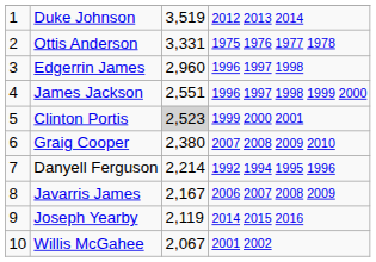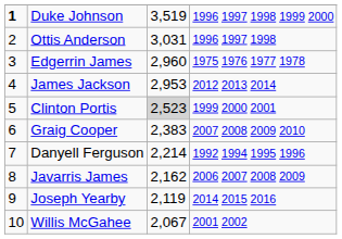 <table class="wikitable">
 <tr>
 </tr>
 <tr>
-<td>1</td>
+<td><strong>1</strong></td>
 <td><a href='#'>Duke Johnson</a></td>
 <td>3,519</td>
-<td style="font-size:80%;"><a href='#'>2012</a> <a href='#'>2013</a> <a href='#'>2014</a></td>
+<td style="font-size:80%;"><a href='#'>1996</a> <a href='#'>1997</a> <a href='#'>1998</a> <a href='#'>1999</a> <a href='#'>2000</a></td>
 </tr>
 <tr>
 <td>2</td>
 <td><a href='#'>Ottis Anderson</a></td>
-<td>3,331</td>
-<td style="font-size:80%;"><a href='#'>1975</a> <a href='#'>1976</a> <a href='#'>1977</a> <a href='#'>1978</a></td>
+<td>3,031</td>
+<td style="font-size:80%;"><a href='#'>1996</a> <a href='#'>1997</a> <a href='#'>1998</a></td>
 </tr>
 <tr>
 <td>3</td>
 <td><a href='#'>Edgerrin James</a></td>
 <td>2,960</td>
-<td style="font-size:80%;"><a href='#'>1996</a> <a href='#'>1997</a> <a href='#'>1998</a></td>
+<td style="font-size:80%;"><a href='#'>1975</a> <a href='#'>1976</a> <a href='#'>1977</a> <a href='#'>1978</a></td>
 </tr>
 <tr>
 <td>4</td>
 <td><a href='#'>James Jackson</a></td>
-<td>2,551</td>
-<td style="font-size:80%;"><a href='#'>1996</a> <a href='#'>1997</a> <a href='#'>1998</a> <a href='#'>1999</a> <a href='#'>2000</a></td>
+<td>2,953</td>
+<td style="font-size:80%;"><a href='#'>2012</a> <a href='#'>2013</a> <a href='#'>2014</a></td>
 </tr>
 <tr>
 <td>5</td>
 <td><a href='#'>Clinton Portis</a></td>
 <td style="background: lightgrey;">2,523</td>
 <td style="font-size:80%;"><a href='#'>1999</a> <a href='#'>2000</a> <a href='#'>2001</a></td>
 </tr>
 <tr>
 <td>6</td>
 <td><a href='#'>Graig Cooper</a></td>
-<td>2,380</td>
+<td>2,383</td>
 <td style="font-size:80%;"><a href='#'>2007</a> <a href='#'>2008</a> <a href='#'>2009</a> <a href='#'>2010</a></td>
 </tr>
 <tr>
 <td>7</td>
 <td>Danyell Ferguson</td>
 <td>2,214</td>
 <td style="font-size:80%;"><a href='#'>1992</a> <a href='#'>1994</a> <a href='#'>1995</a> <a href='#'>1996</a></td>
 </tr>
 <tr>
 <td>8</td>
 <td><a href='#'>Javarris James</a></td>
-<td>2,167</td>
+<td>2,162</td>
 <td style="font-size:80%;"><a href='#'>2006</a> <a href='#'>2007</a> <a href='#'>2008</a> <a href='#'>2009</a></td>
 </tr>
 <tr>
 <td>9</td>
 <td><a href='#'>Joseph Yearby</a></td>
 <td>2,119</td>
 <td style="font-size:80%;"><a href='#'>2014</a> <a href='#'>2015</a> <a href='#'>2016</a></td>
 </tr>
 <tr>
 <td>10</td>
 <td><a href='#'>Willis McGahee</a></td>
 <td>2,067</td>
 <td style="font-size:80%;"><a href='#'>2001</a> <a href='#'>2002</a></td>
 </tr>
 </table>
